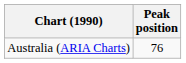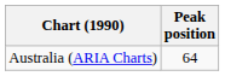 <table class="wikitable">
 <tr>
 <th>Chart (1990)</th>
 <th>Peak<br>position</th>
 </tr>
 <tr>
 <td>Australia (<a href='#'>ARIA Charts</a>)</td>
-<td align="center">76</td>
+<td align="center">64</td>
 </tr>
 </table>
